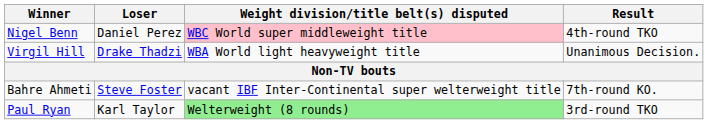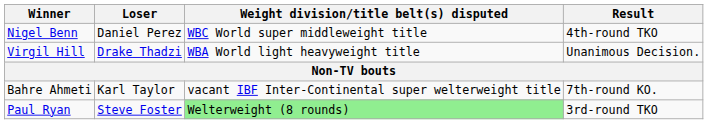 <table class=wikitable>
 <tr>
 <th>Winner</th>
 <th>Loser</th>
 <th>Weight division/title belt(s) disputed</th>
 <th>Result</th>
 </tr>
 <tr>
 <td> <a href='#'>Nigel Benn</a></td>
 <td> Daniel Perez</td>
-<td style="background: pink;"><a href='#'>WBC</a> World super middleweight title</td>
+<td><a href='#'>WBC</a> World super middleweight title</td>
 <td>4th-round TKO</td>
 </tr>
 <tr>
 <td> <a href='#'>Virgil Hill</a></td>
 <td> <a href='#'>Drake Thadzi</a></td>
 <td><a href='#'>WBA</a> World light heavyweight title</td>
 <td>Unanimous Decision.</td>
 </tr>
 <tr>
 <th colspan=4>Non-TV bouts</th>
 </tr>
 <tr>
 <td> Bahre Ahmeti</td>
-<td> <a href='#'>Steve Foster</a></td>
+<td> Karl Taylor</td>
 <td>vacant <a href='#'>IBF</a> Inter-Continental super welterweight title</td>
 <td>7th-round KO.</td>
 </tr>
 <tr>
 <td> <a href='#'>Paul Ryan</a></td>
-<td> Karl Taylor</td>
+<td> <a href='#'>Steve Foster</a></td>
 <td style="background: lightgreen;">Welterweight (8 rounds)</td>
 <td>3rd-round TKO</td>
 </tr>
 </table>
